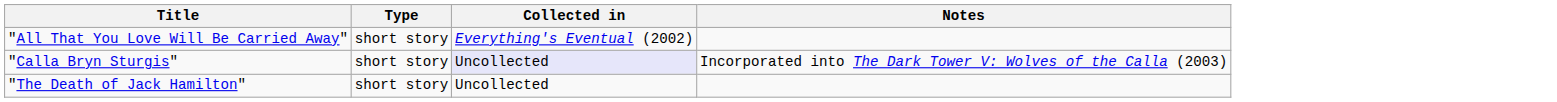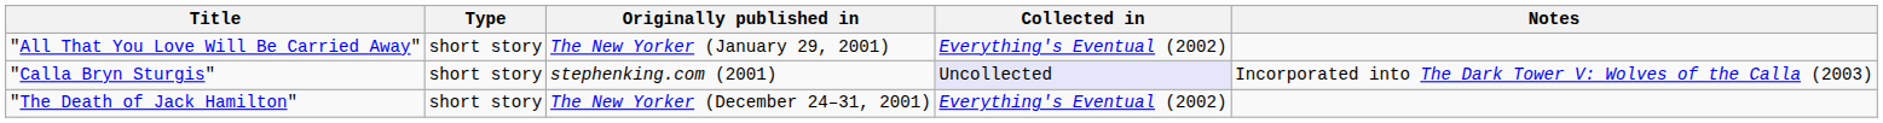 <table class="wikitable">
 <tr>
 <th>Title</th>
 <th>Type</th>
+<th>Originally published in</th>
 <th>Collected in</th>
 <th>Notes</th>
 </tr>
 <tr>
 <td>"<a href='#'>All That You Love Will Be Carried Away</a>"</td>
 <td>short story</td>
+<td><em><a href='#'>The New Yorker</a></em> (January 29, 2001)</td>
 <td><em><a href='#'>Everything's Eventual</a></em> (2002)</td>
 <td></td>
 </tr>
 <tr>
 <td>"<a href='#'>Calla Bryn Sturgis</a>"</td>
 <td>short story</td>
+<td><em>stephenking.com</em> (2001)</td>
 <td style="background: lavender;">Uncollected</td>
 <td>Incorporated into <em><a href='#'>The Dark Tower V: Wolves of the Calla</a></em> (2003)</td>
 </tr>
 <tr>
 <td>"<a href='#'>The Death of Jack Hamilton</a>"</td>
 <td>short story</td>
-<td>Uncollected</td>
+<td><em><a href='#'>The New Yorker</a></em> (December 24–31, 2001)</td>
+<td><em><a href='#'>Everything's Eventual</a></em> (2002)</td>
 <td></td>
 </tr>
 </table>
